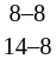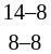 <table style="text-align:center">
 <tr>
 <th width=200></th>
 <th width=100></th>
 <th width=200></th>
 </tr>
 <tr>
 <td align=right><strong></strong></td>
+<td>14–8</td>
+<td align=left></td>
+</tr>
+<tr>
+<td align=right><strong></strong></td>
 <td>8–8</td>
 <td align=left><strong></strong></td>
 </tr>
-<tr>
-<td align=right><strong></strong></td>
-<td>14–8</td>
-<td align=left></td>
-</tr>
 </table>
